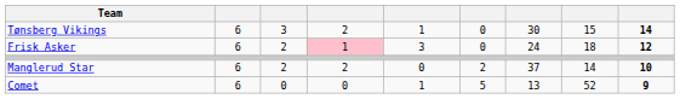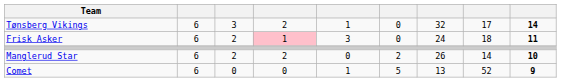 <table class="wikitable sortable">
 <tr>
 <th style="width:20em;" class="unsortable">Team</th>
 <th style="width:4em;" class="unsortable"></th>
 <th style="width:4em;"></th>
 <th style="width:7em;"></th>
 <th style="width:7em;"></th>
 <th style="width:4em;"></th>
 <th style="width:5em;"></th>
 <th style="width:5em;"></th>
 <th style="width:5em;"></th>
 </tr>
 <tr align=center>
 <td align=left><a href='#'>Tønsberg Vikings</a></td>
 <td>6</td>
 <td>3</td>
 <td>2</td>
 <td>1</td>
 <td>0</td>
-<td>30</td>
-<td>15</td>
+<td>32</td>
+<td>17</td>
 <td><strong>14</strong></td>
 </tr>
 <tr align=center>
 <td align=left><a href='#'>Frisk Asker</a></td>
 <td>6</td>
 <td>2</td>
 <td style="background: pink;">1</td>
 <td>3</td>
 <td>0</td>
 <td>24</td>
 <td>18</td>
-<td><strong>12</strong></td>
+<td><strong>11</strong></td>
 </tr>
 <tr bgcolor="#cccccc" class="unsortable">
 <td colspan=10></td>
 </tr>
 <tr align=center>
 <td align=left><a href='#'>Manglerud Star</a></td>
 <td>6</td>
 <td>2</td>
 <td>2</td>
 <td>0</td>
 <td>2</td>
-<td>37</td>
+<td>26</td>
 <td>14</td>
 <td><strong>10</strong></td>
 </tr>
 <tr align=center>
 <td align=left><a href='#'>Comet</a></td>
 <td>6</td>
 <td>0</td>
 <td>0</td>
 <td>1</td>
 <td>5</td>
 <td>13</td>
 <td>52</td>
 <td><strong>9</strong></td>
 </tr>
 </table>
